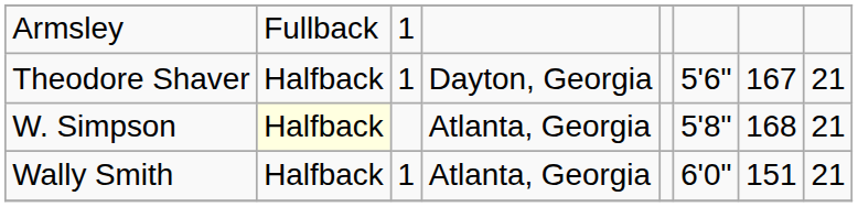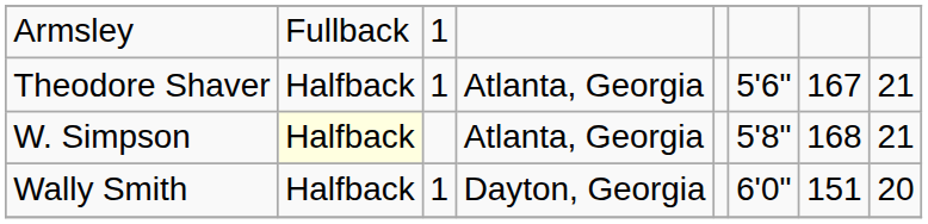 <table class="wikitable">
 <tr>
 </tr>
 <tr>
 <td>Armsley</td>
 <td>Fullback</td>
 <td>1</td>
 <td></td>
 <td></td>
 <td></td>
 <td></td>
 <td></td>
 </tr>
 <tr>
 <td>Theodore Shaver</td>
 <td>Halfback</td>
 <td>1</td>
-<td>Dayton, Georgia</td>
+<td>Atlanta, Georgia</td>
 <td></td>
 <td>5'6"</td>
 <td>167</td>
 <td>21</td>
 </tr>
 <tr>
 <td>W. Simpson</td>
 <td style="background: lightyellow;">Halfback</td>
 <td></td>
 <td>Atlanta, Georgia</td>
 <td></td>
 <td>5'8"</td>
 <td>168</td>
 <td>21</td>
 </tr>
 <tr>
 <td>Wally Smith</td>
 <td>Halfback</td>
 <td>1</td>
-<td>Atlanta, Georgia</td>
+<td>Dayton, Georgia</td>
 <td></td>
 <td>6'0"</td>
 <td>151</td>
-<td>21</td>
+<td>20</td>
 </tr>
 <tr>
 </tr>
 </table>
